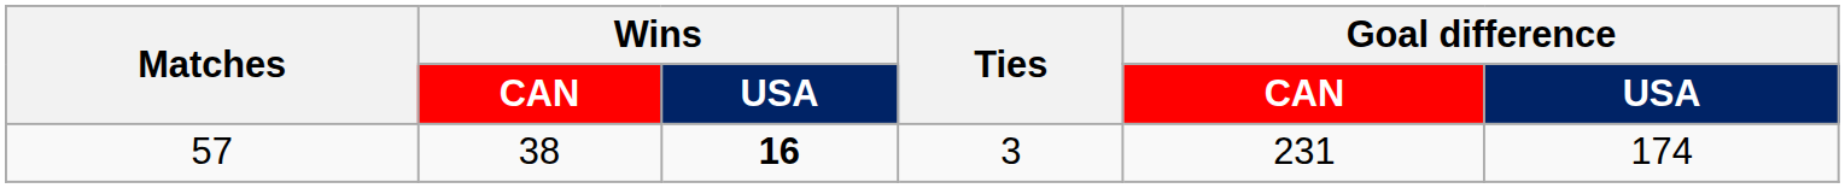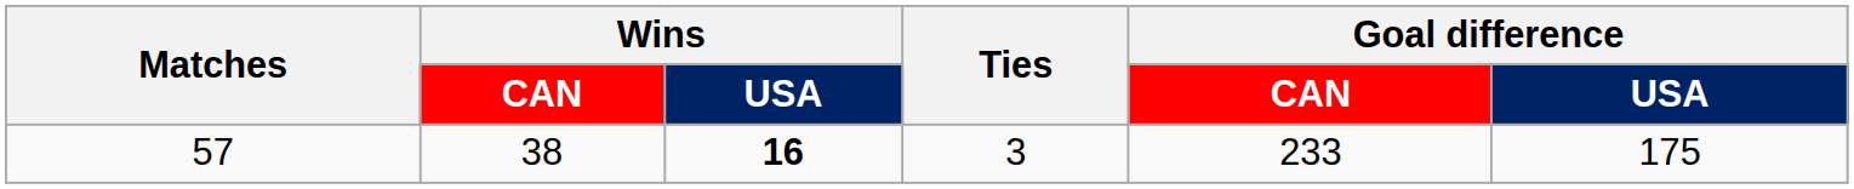 <table class="wikitable" style="text-align:center; width:50%;">
 <tr>
 <th rowspan="2">Matches</th>
 <th colspan="2">Wins</th>
 <th rowspan="2">Ties</th>
 <th colspan="2">Goal difference</th>
 </tr>
 <tr>
 <th style="background:red; color:white;">CAN</th>
 <th style="background:#002366; color:white;">USA</th>
 <th style="background:red; color:white;">CAN</th>
 <th style="background:#002366; color:white;">USA</th>
 </tr>
 <tr>
 <td>57</td>
 <td>38</td>
 <td><strong>16</strong></td>
 <td>3</td>
-<td>231</td>
-<td>174</td>
+<td>233</td>
+<td>175</td>
 </tr>
 </table>
